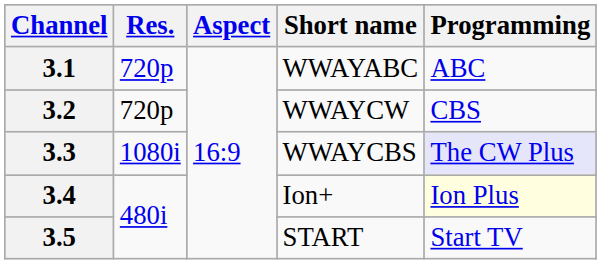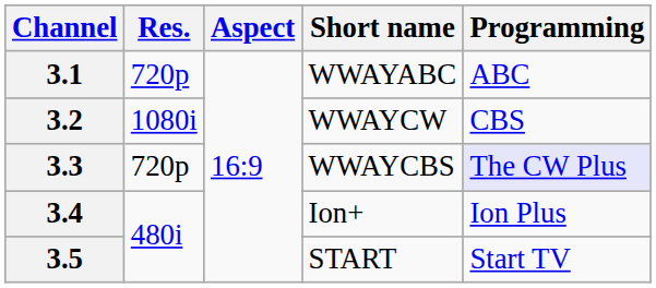 <table class="wikitable">
 <tr>
 <th scope = "col"><a href='#'>Channel</a></th>
 <th scope = "col"><a href='#'>Res.</a></th>
 <th scope = "col"><a href='#'>Aspect</a></th>
 <th scope = "col">Short name</th>
 <th scope = "col">Programming</th>
 </tr>
 <tr>
 <th scope = "row">3.1</th>
 <td><a href='#'>720p</a></td>
 <td rowspan=5><a href='#'>16:9</a></td>
 <td>WWAYABC</td>
 <td><a href='#'>ABC</a></td>
 </tr>
 <tr>
 <th scope = "row">3.2</th>
-<td>720p</td>
+<td><a href='#'>1080i</a></td>
 <td>WWAYCW</td>
 <td><a href='#'>CBS</a></td>
 </tr>
 <tr>
 <th scope = "row">3.3</th>
-<td><a href='#'>1080i</a></td>
+<td>720p</td>
 <td>WWAYCBS</td>
 <td style="background: lavender;"><a href='#'>The CW Plus</a></td>
 </tr>
 <tr>
 <th scope = "row">3.4</th>
 <td rowspan=2><a href='#'>480i</a></td>
 <td>Ion+</td>
-<td style="background: lightyellow;"><a href='#'>Ion Plus</a></td>
+<td><a href='#'>Ion Plus</a></td>
 </tr>
 <tr>
 <th scope = "row">3.5</th>
 <td>START</td>
 <td><a href='#'>Start TV</a></td>
 </tr>
 </table>
